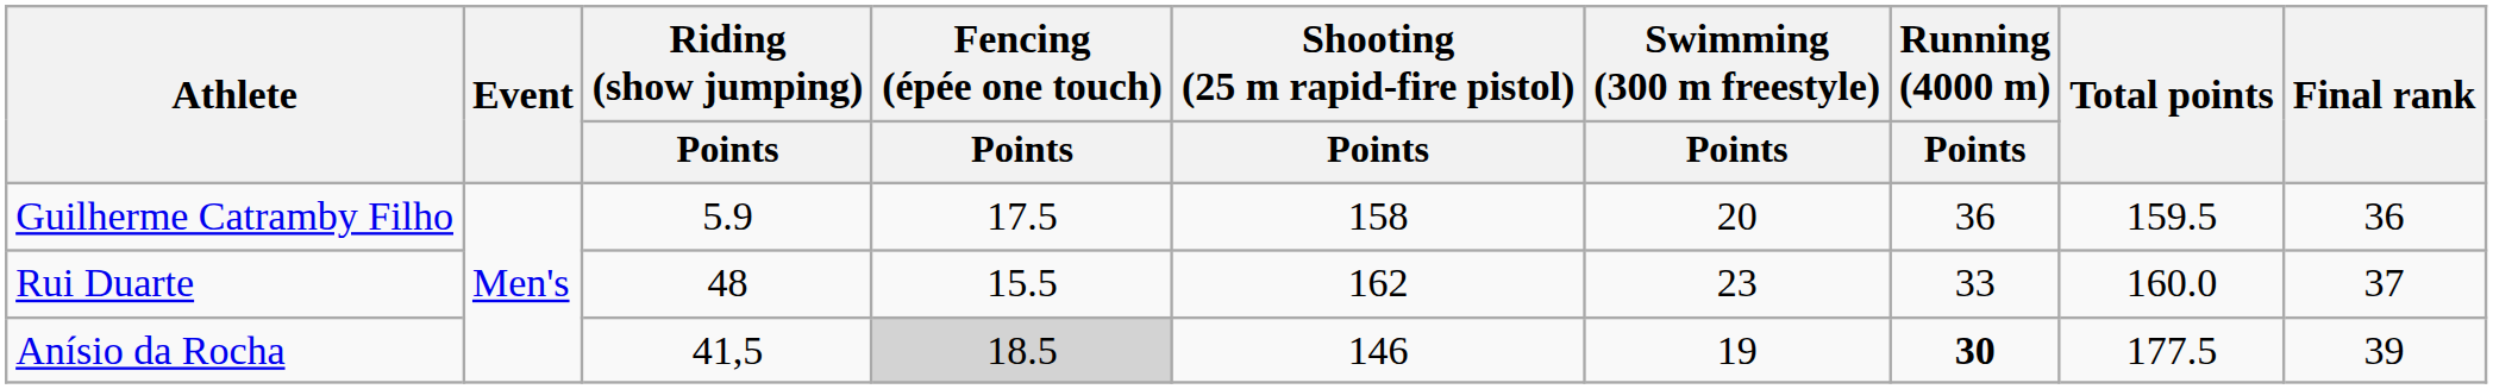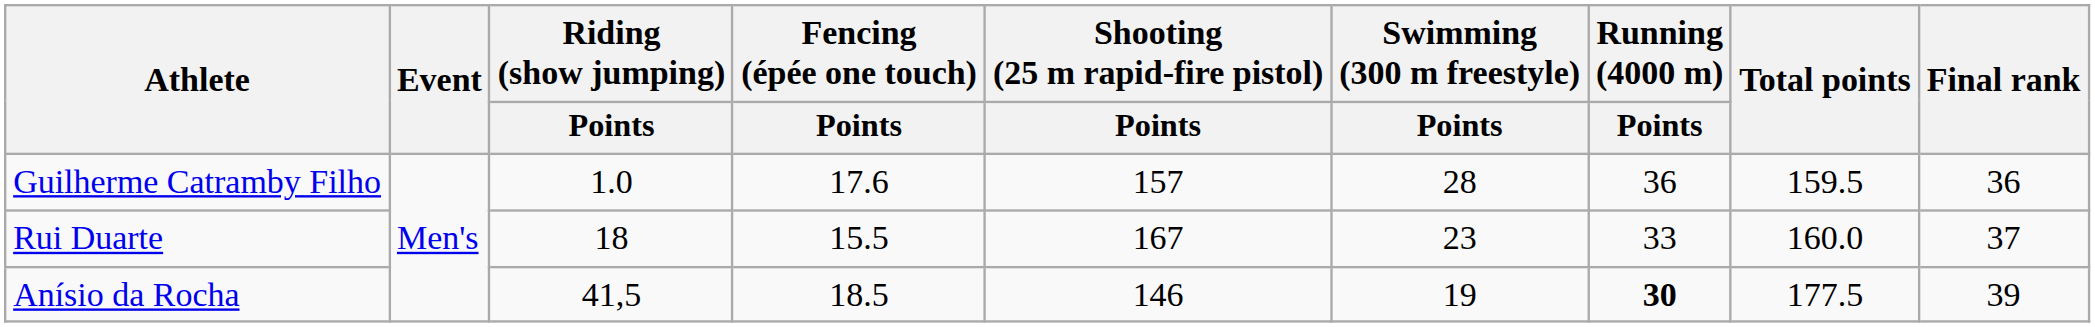 <table class="wikitable" style="font-size:90%">
 <tr>
 <th rowspan="2">Athlete</th>
 <th rowspan="2">Event</th>
 <th>Riding<br><span>(show jumping)</span></th>
 <th>Fencing<br><span>(épée one touch)</span></th>
 <th>Shooting<br><span>(25 m rapid-fire pistol)</span></th>
 <th>Swimming<br><span>(300 m freestyle)</span></th>
 <th>Running<br><span>(4000 m)</span></th>
 <th rowspan=2>Total points</th>
 <th rowspan=2>Final rank</th>
 </tr>
 <tr style="font-size:95%">
 <th>Points</th>
 <th>Points</th>
 <th>Points</th>
 <th>Points</th>
 <th>Points</th>
 </tr>
 <tr align=center>
 <td align=left><a href='#'>Guilherme Catramby Filho</a></td>
 <td align=left rowspan=3><a href='#'>Men's</a></td>
-<td>5.9</td>
-<td>17.5</td>
-<td>158</td>
-<td>20</td>
+<td>1.0</td>
+<td>17.6</td>
+<td>157</td>
+<td>28</td>
 <td>36</td>
 <td>159.5</td>
 <td>36</td>
 </tr>
 <tr align=center>
 <td align=left><a href='#'>Rui Duarte</a></td>
-<td>48</td>
+<td>18</td>
 <td>15.5</td>
-<td>162</td>
+<td>167</td>
 <td>23</td>
 <td>33</td>
 <td>160.0</td>
 <td>37</td>
 </tr>
 <tr align=center>
 <td align=left><a href='#'>Anísio da Rocha</a></td>
 <td>41,5</td>
-<td style="background: lightgrey;">18.5</td>
+<td>18.5</td>
 <td>146</td>
 <td>19</td>
 <td><strong>30</strong></td>
 <td>177.5</td>
 <td>39</td>
 </tr>
 </table>
